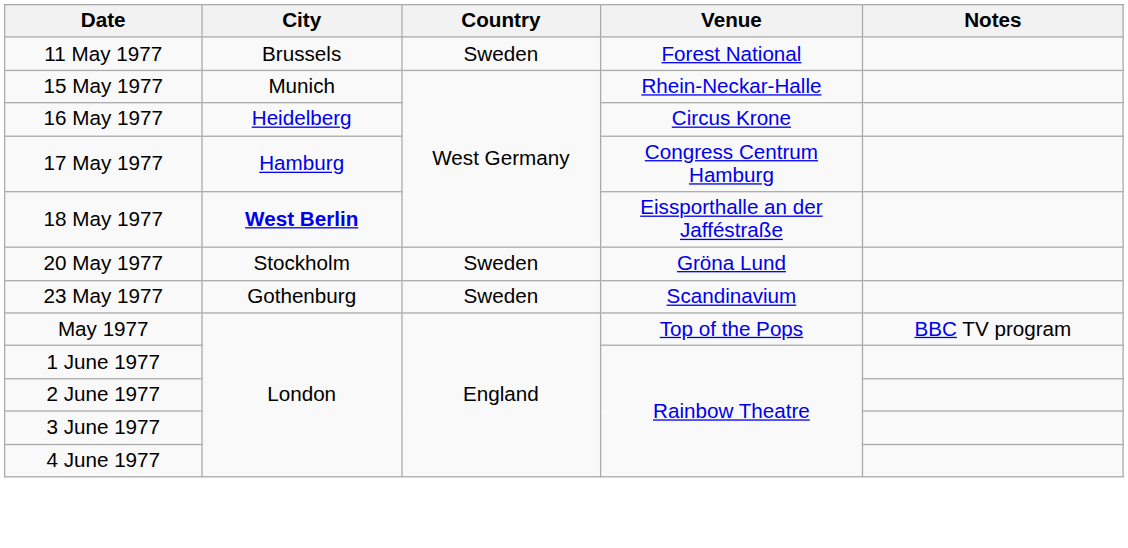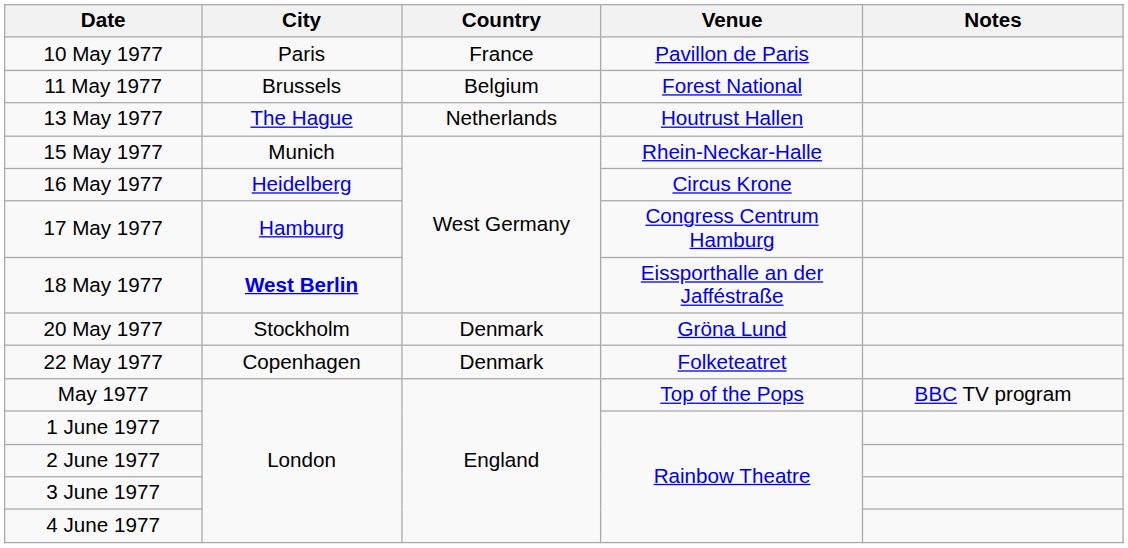 <table class="wikitable" style="text-align:center;">
 <tr>
 <th width="150">Date</th>
 <th width="150">City</th>
 <th width="150">Country</th>
 <th width="200">Venue</th>
 <th width="200">Notes</th>
 </tr>
 <tr>
+<td>10 May 1977</td>
+<td>Paris</td>
+<td>France</td>
+<td><a href='#'>Pavillon de Paris</a></td>
+<td></td>
+</tr>
+<tr>
 <td>11 May 1977</td>
 <td>Brussels</td>
-<td>Sweden</td>
+<td>Belgium</td>
 <td><a href='#'>Forest National</a></td>
+<td></td>
+</tr>
+<tr>
+<td>13 May 1977</td>
+<td><a href='#'>The Hague</a></td>
+<td>Netherlands</td>
+<td><a href='#'>Houtrust Hallen</a></td>
 <td></td>
 </tr>
 <tr>
 <td>15 May 1977</td>
 <td>Munich</td>
 <td rowspan="4">West Germany</td>
 <td><a href='#'>Rhein-Neckar-Halle</a></td>
 <td></td>
 </tr>
 <tr>
 <td>16 May 1977</td>
 <td><a href='#'>Heidelberg</a></td>
 <td><a href='#'>Circus Krone</a></td>
 <td></td>
 </tr>
 <tr>
 <td>17 May 1977</td>
 <td><a href='#'>Hamburg</a></td>
 <td><a href='#'>Congress Centrum Hamburg</a></td>
 <td></td>
 </tr>
 <tr>
 <td>18 May 1977</td>
 <td><strong><a href='#'>West Berlin</a></strong></td>
 <td><a href='#'>Eissporthalle an der Jafféstraße</a></td>
 <td></td>
 </tr>
 <tr>
 <td>20 May 1977</td>
 <td>Stockholm</td>
-<td>Sweden</td>
+<td>Denmark</td>
 <td><a href='#'>Gröna Lund</a></td>
 <td></td>
 </tr>
 <tr>
-<td>23 May 1977</td>
-<td>Gothenburg</td>
-<td>Sweden</td>
-<td><a href='#'>Scandinavium</a></td>
+<td>22 May 1977</td>
+<td>Copenhagen</td>
+<td>Denmark</td>
+<td><a href='#'>Folketeatret</a></td>
 <td></td>
 </tr>
 <tr>
 <td>May 1977</td>
 <td rowspan="5">London</td>
 <td rowspan="5">England</td>
 <td><a href='#'>Top of the Pops</a></td>
 <td><a href='#'>BBC</a> TV program</td>
 </tr>
 <tr>
 <td>1 June 1977</td>
 <td rowspan="4"><a href='#'>Rainbow Theatre</a></td>
 <td></td>
 </tr>
 <tr>
 <td>2 June 1977</td>
 <td></td>
 </tr>
 <tr>
 <td>3 June 1977</td>
 <td></td>
 </tr>
 <tr>
 <td>4 June 1977</td>
 <td></td>
 </tr>
 </table>
